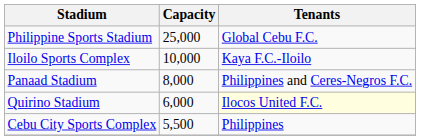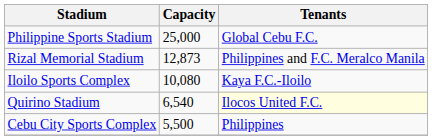 <table class="wikitable sortable">
 <tr>
 <th>Stadium</th>
 <th>Capacity</th>
 <th>Tenants</th>
 </tr>
 <tr>
 <td><a href='#'>Philippine Sports Stadium</a></td>
 <td>25,000</td>
 <td><a href='#'>Global Cebu F.C.</a></td>
 </tr>
 <tr>
+<td><a href='#'>Rizal Memorial Stadium</a></td>
+<td>12,873</td>
+<td><a href='#'>Philippines</a> and <a href='#'>F.C. Meralco Manila</a></td>
+</tr>
+<tr>
 <td><a href='#'>Iloilo Sports Complex</a></td>
-<td>10,000</td>
+<td>10,080</td>
 <td><a href='#'>Kaya F.C.-Iloilo</a></td>
 </tr>
 <tr>
-<td><a href='#'>Panaad Stadium</a></td>
-<td>8,000</td>
-<td><a href='#'>Philippines</a> and <a href='#'>Ceres-Negros F.C.</a></td>
-</tr>
-<tr>
 <td><a href='#'>Quirino Stadium</a></td>
-<td>6,000</td>
+<td>6,540</td>
 <td style="background: lightyellow;"><a href='#'>Ilocos United F.C.</a></td>
 </tr>
 <tr>
 <td><a href='#'>Cebu City Sports Complex</a></td>
 <td>5,500</td>
 <td><a href='#'>Philippines</a></td>
 </tr>
 <tr>
 </tr>
 </table>
